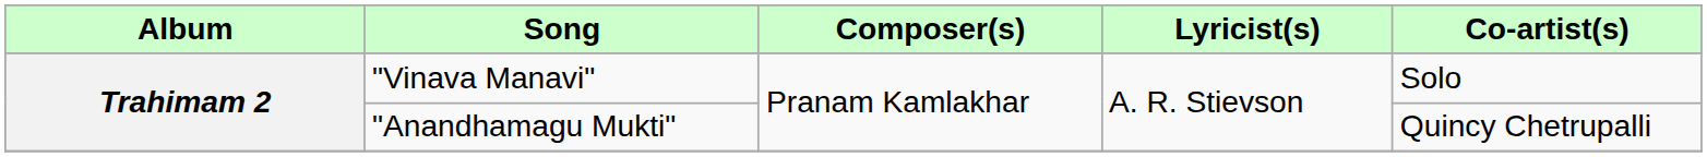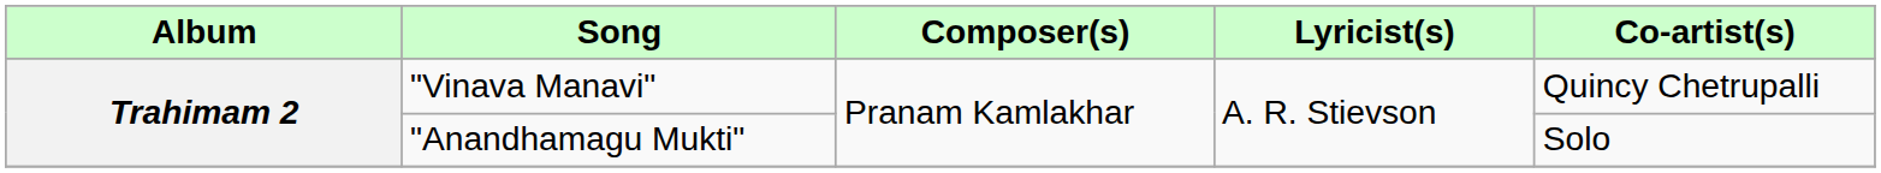 <table class="wikitable plainrowheaders" width="100%" textcolor:#000;">
 <tr style="background:#cfc; text-align:center;">
 <td scope="col" width="21%"><strong>Album</strong></td>
 <td scope="col" width=23%><strong>Song</strong></td>
 <td scope="col" width=20%><strong>Composer(s)</strong></td>
 <td scope="col" width=17%><strong>Lyricist(s)</strong></td>
 <td scope="col" width=18%><strong>Co-artist(s)</strong></td>
 </tr>
 <tr>
 <th "row" rowspan="2"><em>Trahimam 2</em></th>
 <td>"Vinava Manavi"</td>
 <td rowspan="2">Pranam Kamlakhar</td>
 <td rowspan="2">A. R. Stievson</td>
-<td>Solo</td>
+<td>Quincy Chetrupalli</td>
 </tr>
 <tr>
 <td>"Anandhamagu Mukti"</td>
-<td>Quincy Chetrupalli</td>
+<td>Solo</td>
 </tr>
 <tr>
 </tr>
 </table>
